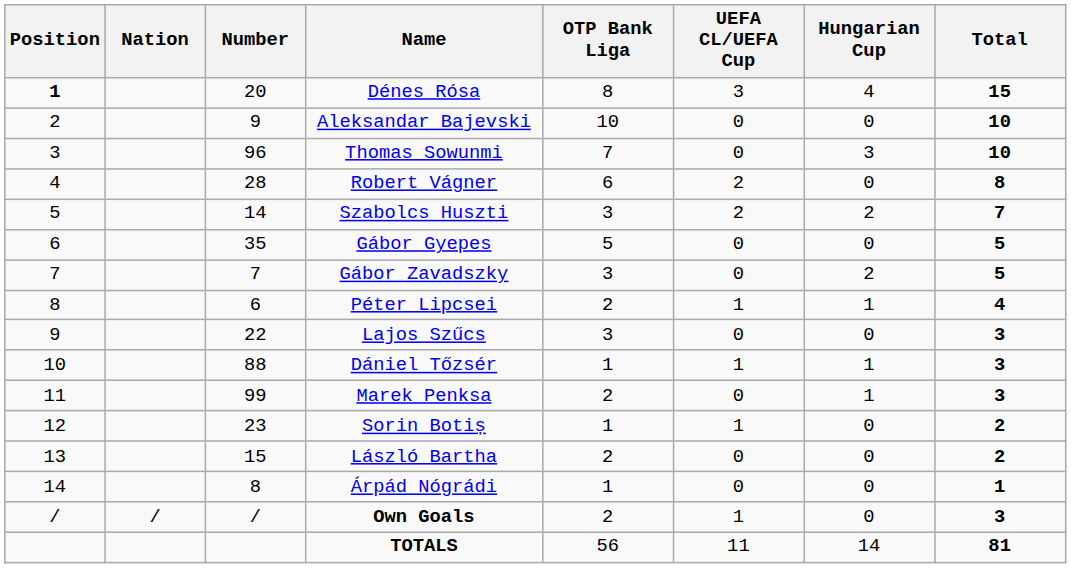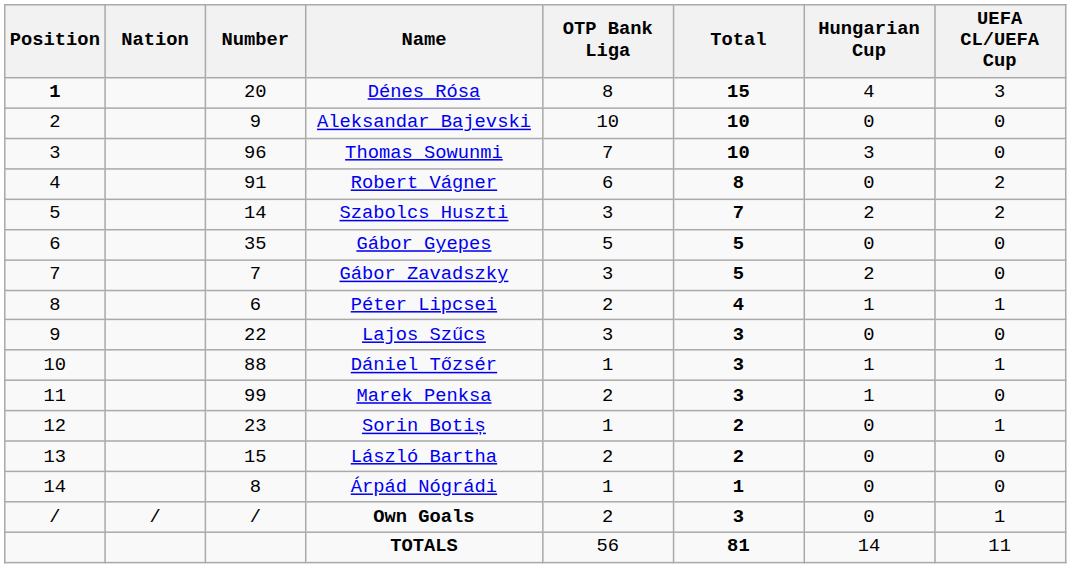 <table class="wikitable" style="font-size: 95%; text-align: center;">
 <tr>
 <th width=60>Position</th>
 <th width=60>Nation</th>
 <th width=60>Number</th>
 <th width=150>Name</th>
 <th width=80>OTP Bank Liga</th>
+<th width=80>Total</th>
+<th width=80>Hungarian Cup</th>
 <th width=80>UEFA CL/UEFA Cup</th>
-<th width=80>Hungarian Cup</th>
-<th width=80>Total</th>
 </tr>
 <tr>
 <td><strong>1</strong></td>
 <td></td>
 <td>20</td>
 <td><a href='#'>Dénes Rósa</a></td>
 <td>8</td>
+<td><strong>15</strong></td>
+<td>4</td>
 <td>3</td>
-<td>4</td>
-<td><strong>15</strong></td>
 </tr>
 <tr>
 <td>2</td>
 <td></td>
 <td>9</td>
 <td><a href='#'>Aleksandar Bajevski</a></td>
 <td>10</td>
+<td><strong>10</strong></td>
 <td>0</td>
 <td>0</td>
-<td><strong>10</strong></td>
 </tr>
 <tr>
 <td>3</td>
 <td></td>
 <td>96</td>
 <td><a href='#'>Thomas Sowunmi</a></td>
 <td>7</td>
+<td><strong>10</strong></td>
+<td>3</td>
 <td>0</td>
-<td>3</td>
-<td><strong>10</strong></td>
 </tr>
 <tr>
 <td>4</td>
 <td></td>
-<td>28</td>
+<td>91</td>
 <td><a href='#'>Robert Vágner</a></td>
 <td>6</td>
+<td><strong>8</strong></td>
+<td>0</td>
 <td>2</td>
-<td>0</td>
-<td><strong>8</strong></td>
 </tr>
 <tr>
 <td>5</td>
 <td></td>
 <td>14</td>
 <td><a href='#'>Szabolcs Huszti</a></td>
 <td>3</td>
+<td><strong>7</strong></td>
 <td>2</td>
 <td>2</td>
-<td><strong>7</strong></td>
 </tr>
 <tr>
 <td>6</td>
 <td></td>
 <td>35</td>
 <td><a href='#'>Gábor Gyepes</a></td>
 <td>5</td>
+<td><strong>5</strong></td>
 <td>0</td>
 <td>0</td>
-<td><strong>5</strong></td>
 </tr>
 <tr>
 <td>7</td>
 <td></td>
 <td>7</td>
 <td><a href='#'>Gábor Zavadszky</a></td>
 <td>3</td>
+<td><strong>5</strong></td>
+<td>2</td>
 <td>0</td>
-<td>2</td>
-<td><strong>5</strong></td>
 </tr>
 <tr>
 <td>8</td>
 <td></td>
 <td>6</td>
 <td><a href='#'>Péter Lipcsei</a></td>
 <td>2</td>
+<td><strong>4</strong></td>
 <td>1</td>
 <td>1</td>
-<td><strong>4</strong></td>
 </tr>
 <tr>
 <td>9</td>
 <td></td>
 <td>22</td>
 <td><a href='#'>Lajos Szűcs</a></td>
 <td>3</td>
+<td><strong>3</strong></td>
 <td>0</td>
 <td>0</td>
-<td><strong>3</strong></td>
 </tr>
 <tr>
 <td>10</td>
 <td></td>
 <td>88</td>
 <td><a href='#'>Dániel Tőzsér</a></td>
 <td>1</td>
+<td><strong>3</strong></td>
 <td>1</td>
 <td>1</td>
-<td><strong>3</strong></td>
 </tr>
 <tr>
 <td>11</td>
 <td></td>
 <td>99</td>
 <td><a href='#'>Marek Penksa</a></td>
 <td>2</td>
+<td><strong>3</strong></td>
+<td>1</td>
 <td>0</td>
-<td>1</td>
-<td><strong>3</strong></td>
 </tr>
 <tr>
 <td>12</td>
 <td></td>
 <td>23</td>
 <td><a href='#'>Sorin Botiș</a></td>
 <td>1</td>
+<td><strong>2</strong></td>
+<td>0</td>
 <td>1</td>
-<td>0</td>
-<td><strong>2</strong></td>
 </tr>
 <tr>
 <td>13</td>
 <td></td>
 <td>15</td>
 <td><a href='#'>László Bartha</a></td>
 <td>2</td>
+<td><strong>2</strong></td>
 <td>0</td>
 <td>0</td>
-<td><strong>2</strong></td>
 </tr>
 <tr>
 <td>14</td>
 <td></td>
 <td>8</td>
 <td><a href='#'>Árpád Nógrádi</a></td>
 <td>1</td>
+<td><strong>1</strong></td>
 <td>0</td>
 <td>0</td>
-<td><strong>1</strong></td>
 </tr>
 <tr>
 <td>/</td>
 <td>/</td>
 <td>/</td>
 <td><strong>Own Goals</strong></td>
 <td>2</td>
+<td><strong>3</strong></td>
+<td>0</td>
 <td>1</td>
-<td>0</td>
-<td><strong>3</strong></td>
 </tr>
 <tr>
 <td></td>
 <td></td>
 <td></td>
 <td><strong>TOTALS</strong></td>
 <td>56</td>
+<td><strong>81</strong></td>
+<td>14</td>
 <td>11</td>
-<td>14</td>
-<td><strong>81</strong></td>
 </tr>
 </table>
